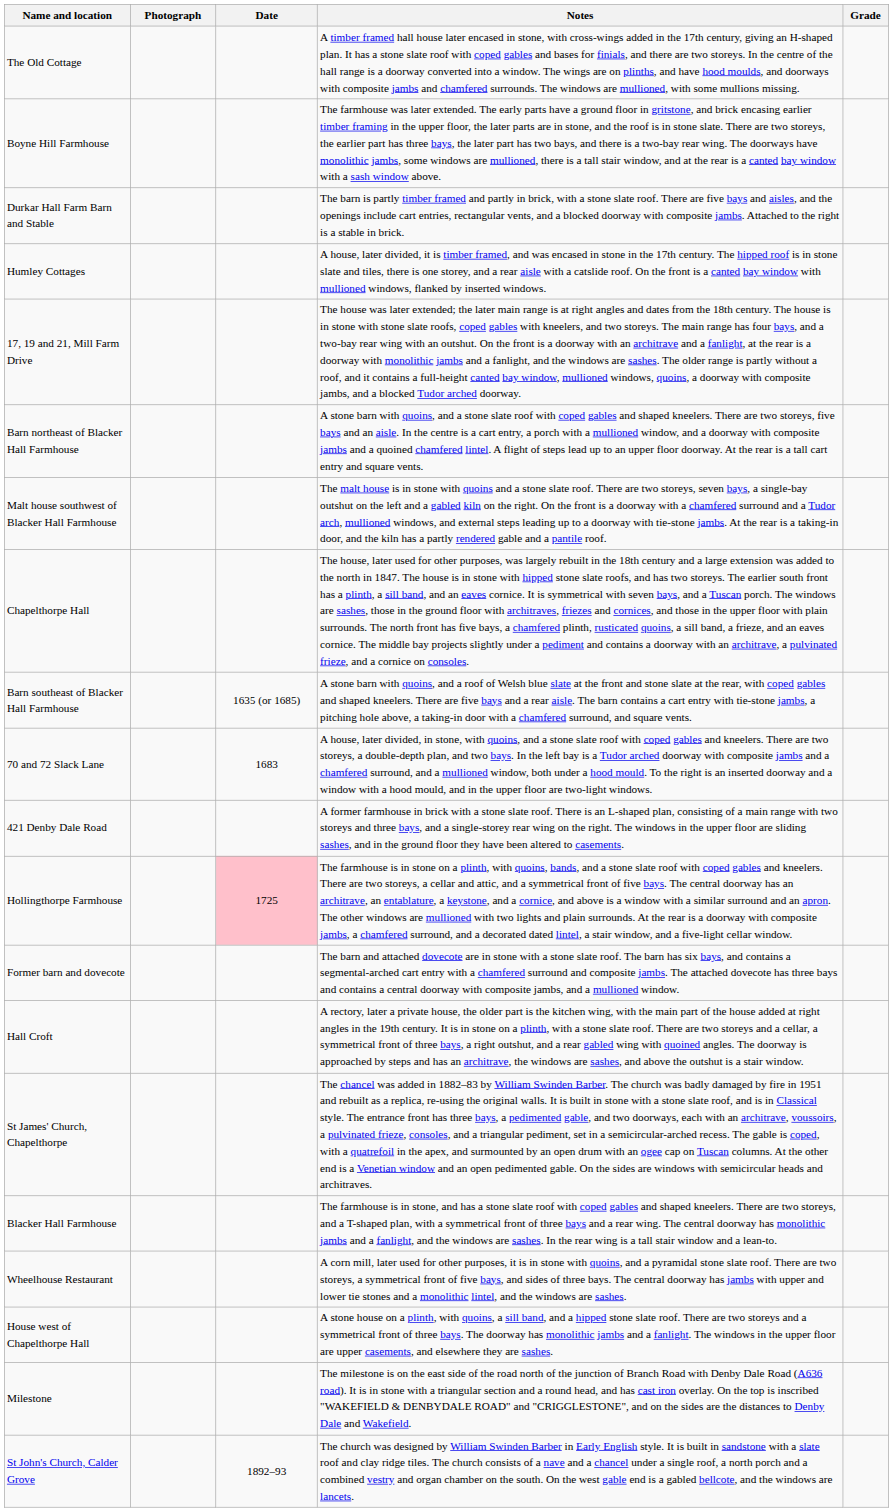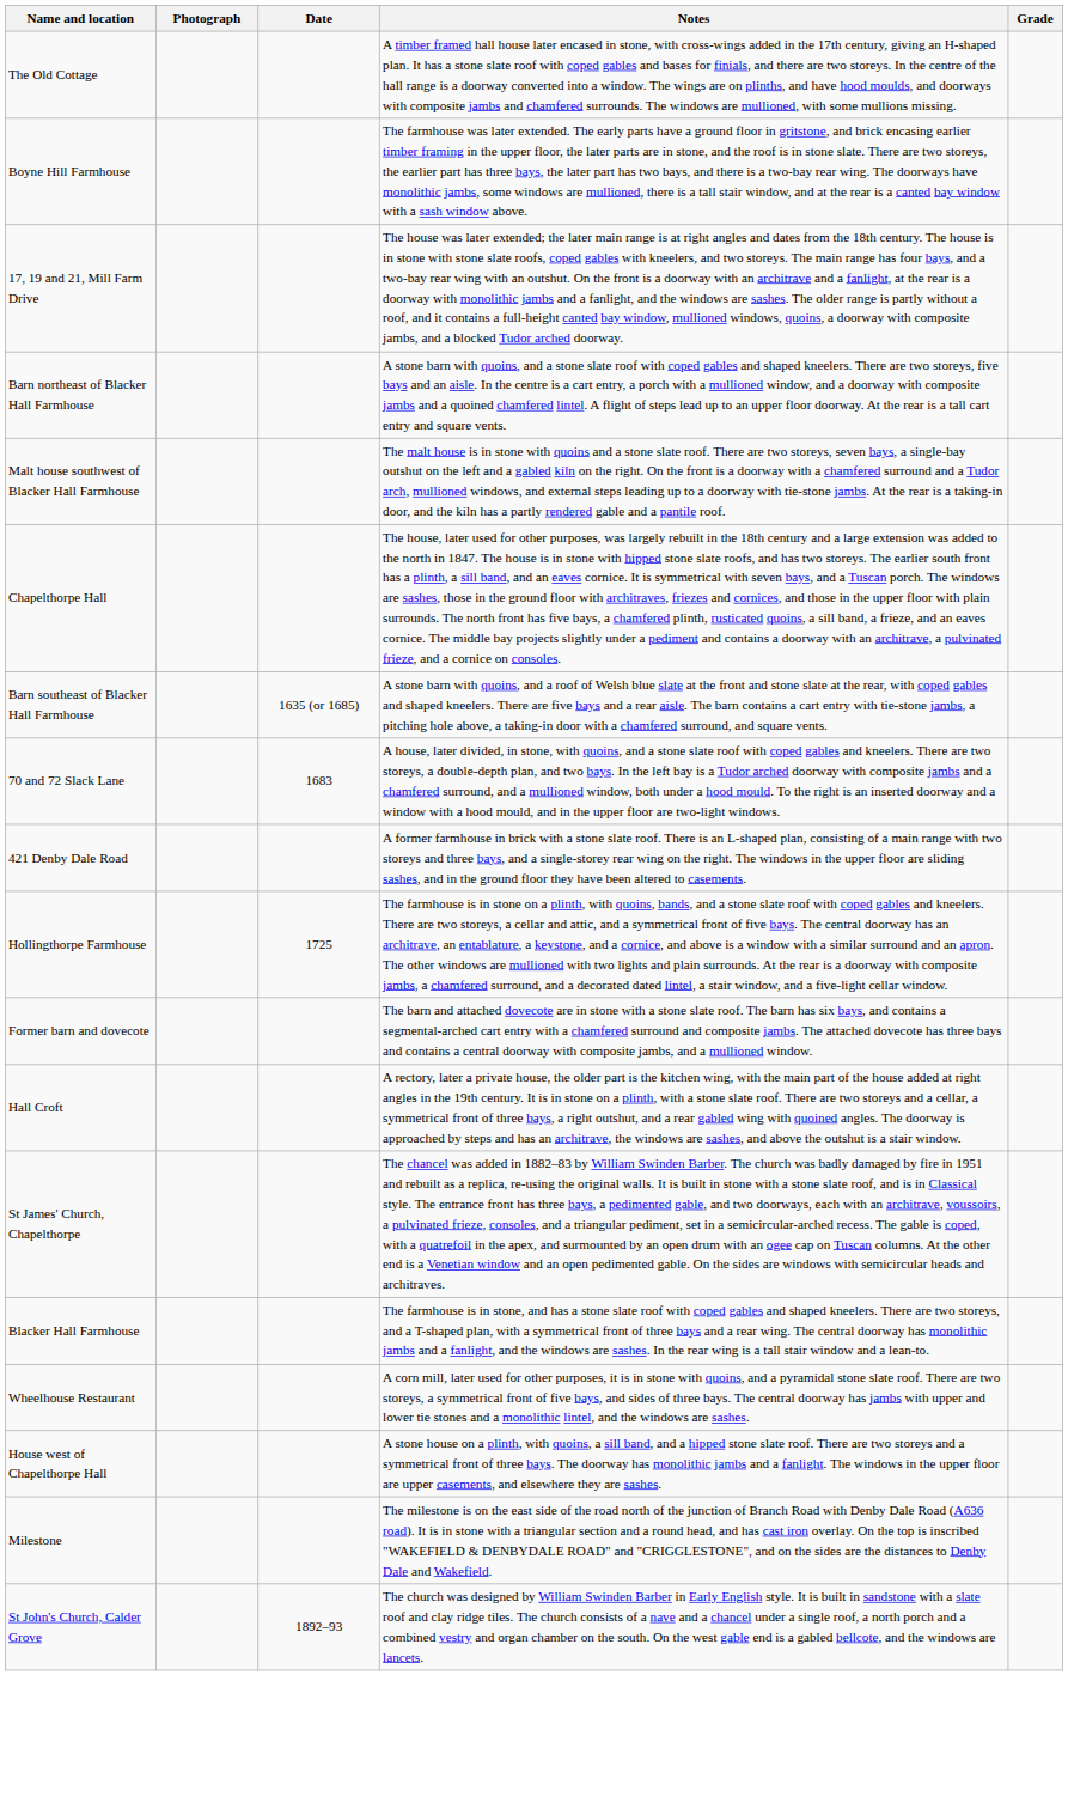 <table class="wikitable sortable plainrowheaders" style="width:100%; border:0; text-align:left; line-height:150%;">
 <tr>
 <th scope="col"  style="width:150px">Name and location</th>
 <th scope="col"  style="width:100px" class="unsortable">Photograph</th>
 <th scope="col"  style="width:120px">Date</th>
 <th scope="col"  style="width:650px" class="unsortable">Notes</th>
 <th scope="col"  style="width:50px">Grade</th>
 </tr>
 <tr>
 <td>The Old Cottage<br><small></small></td>
 <td></td>
 <td align="center"></td>
 <td>A <a href='#'>timber framed</a> hall house later encased in stone, with cross-wings added in the 17th century, giving an H-shaped plan.  It has a stone slate roof with <a href='#'>coped</a> <a href='#'>gables</a> and bases for <a href='#'>finials</a>, and there are two storeys.  In the centre of the hall range is a doorway converted into a window.  The wings are on <a href='#'>plinths</a>, and have <a href='#'>hood moulds</a>, and doorways with composite <a href='#'>jambs</a> and <a href='#'>chamfered</a> surrounds.  The windows are <a href='#'>mullioned</a>, with some mullions missing.</td>
 <td align="center" ></td>
 </tr>
 <tr>
 <td>Boyne Hill Farmhouse<br><small></small></td>
 <td></td>
 <td align="center"></td>
 <td>The farmhouse was later extended.  The early parts have a ground floor in <a href='#'>gritstone</a>, and brick encasing earlier <a href='#'>timber framing</a> in the upper floor, the later parts are in stone, and the roof is in stone slate.  There are two storeys, the earlier part has three <a href='#'>bays</a>, the later part has two bays, and there is a two-bay rear wing.  The doorways have <a href='#'>monolithic</a> <a href='#'>jambs</a>, some windows are <a href='#'>mullioned</a>, there is a tall stair window, and at the rear is a <a href='#'>canted</a> <a href='#'>bay window</a> with a <a href='#'>sash window</a> above.</td>
-<td align="center" ></td>
-</tr>
-<tr>
-<td>Durkar Hall Farm Barn and Stable<br><small></small></td>
-<td></td>
-<td align="center"></td>
-<td>The barn is partly <a href='#'>timber framed</a> and partly in brick, with a stone slate roof.  There are five <a href='#'>bays</a> and <a href='#'>aisles</a>, and the openings include cart entries, rectangular vents, and a blocked doorway with composite <a href='#'>jambs</a>.  Attached to the right is a stable in brick.</td>
-<td align="center" ></td>
-</tr>
-<tr>
-<td>Humley Cottages<br><small></small></td>
-<td></td>
-<td align="center"></td>
-<td>A house, later divided, it is <a href='#'>timber framed</a>, and was encased in stone in the 17th century.  The <a href='#'>hipped roof</a> is in stone slate and tiles, there is one storey, and a rear <a href='#'>aisle</a> with a catslide roof.  On the front is a <a href='#'>canted</a>  <a href='#'>bay window</a> with <a href='#'>mullioned</a> windows, flanked by inserted windows.</td>
 <td align="center" ></td>
 </tr>
 <tr>
 <td>17, 19 and 21, Mill Farm Drive<br><small></small></td>
 <td></td>
 <td align="center"></td>
 <td>The house was later extended; the later main range is at right angles and dates from the 18th century.  The house is in stone with stone slate roofs, <a href='#'>coped</a> <a href='#'>gables</a> with kneelers, and two storeys.  The main range has four <a href='#'>bays</a>, and a two-bay rear wing with an outshut.  On the front is a doorway with an <a href='#'>architrave</a> and a <a href='#'>fanlight</a>, at the rear is a doorway with <a href='#'>monolithic</a> <a href='#'>jambs</a> and a fanlight, and the windows are <a href='#'>sashes</a>.  The older range is partly without a roof, and it contains a full-height <a href='#'>canted</a> <a href='#'>bay window</a>, <a href='#'>mullioned</a> windows, <a href='#'>quoins</a>, a doorway with composite jambs, and a blocked <a href='#'>Tudor arched</a> doorway.</td>
 <td align="center" ></td>
 </tr>
 <tr>
 <td>Barn northeast of Blacker Hall Farmhouse<br><small></small></td>
 <td></td>
 <td align="center"></td>
 <td>A stone barn with <a href='#'>quoins</a>, and a stone slate roof with <a href='#'>coped</a> <a href='#'>gables</a> and shaped kneelers.  There are two storeys, five <a href='#'>bays</a> and an <a href='#'>aisle</a>.  In the centre is a cart entry, a porch with a <a href='#'>mullioned</a> window, and a doorway with composite <a href='#'>jambs</a> and a quoined <a href='#'>chamfered</a> <a href='#'>lintel</a>.  A flight of steps lead up to an upper floor doorway.  At the rear is a tall cart entry and square vents.</td>
 <td align="center" ></td>
 </tr>
 <tr>
 <td>Malt house southwest of Blacker Hall Farmhouse<br><small></small></td>
 <td></td>
 <td align="center"></td>
 <td>The <a href='#'>malt house</a> is in stone with <a href='#'>quoins</a> and a stone slate roof.  There are two storeys, seven <a href='#'>bays</a>, a single-bay outshut on the left and a <a href='#'>gabled</a> <a href='#'>kiln</a> on the right.  On the front is a doorway with a <a href='#'>chamfered</a> surround and a <a href='#'>Tudor arch</a>, <a href='#'>mullioned</a> windows, and external steps leading up to a doorway with tie-stone <a href='#'>jambs</a>.  At the rear is a taking-in door, and the kiln has a partly <a href='#'>rendered</a> gable and a <a href='#'>pantile</a> roof.</td>
 <td align="center" ></td>
 </tr>
 <tr>
 <td>Chapelthorpe Hall<br><small></small></td>
 <td></td>
 <td align="center"></td>
 <td>The house, later used for other purposes, was largely rebuilt in the 18th century and a large extension was added to the north in 1847.  The house is in stone with <a href='#'>hipped</a> stone slate roofs, and has two storeys.  The earlier south front has a <a href='#'>plinth</a>, a <a href='#'>sill band</a>, and an <a href='#'>eaves</a> cornice.  It is symmetrical with seven <a href='#'>bays</a>, and a <a href='#'>Tuscan</a> porch.  The windows are <a href='#'>sashes</a>, those in the ground floor with <a href='#'>architraves</a>, <a href='#'>friezes</a> and <a href='#'>cornices</a>, and those in the upper floor with plain surrounds.  The north front has five bays, a <a href='#'>chamfered</a> plinth, <a href='#'>rusticated</a> <a href='#'>quoins</a>, a sill band, a frieze, and an eaves cornice.  The middle bay projects slightly under a <a href='#'>pediment</a> and contains a doorway with an <a href='#'>architrave</a>, a <a href='#'>pulvinated frieze</a>, and a cornice on <a href='#'>consoles</a>.</td>
 <td align="center" ></td>
 </tr>
 <tr>
 <td>Barn southeast of Blacker Hall Farmhouse<br><small></small></td>
 <td></td>
 <td align="center">1635 (or 1685)</td>
 <td>A stone barn with <a href='#'>quoins</a>, and a roof of Welsh blue <a href='#'>slate</a> at the front and stone slate at the rear, with <a href='#'>coped</a> <a href='#'>gables</a> and shaped kneelers.  There are five <a href='#'>bays</a> and a rear <a href='#'>aisle</a>.  The barn contains a cart entry with tie-stone <a href='#'>jambs</a>, a pitching hole above, a taking-in door with a <a href='#'>chamfered</a> surround, and square vents.</td>
 <td align="center" ></td>
 </tr>
 <tr>
 <td>70 and 72 Slack Lane<br><small></small></td>
 <td></td>
 <td align="center">1683</td>
 <td>A house, later divided, in stone, with <a href='#'>quoins</a>, and a stone slate roof with <a href='#'>coped</a> <a href='#'>gables</a> and kneelers.  There are two storeys, a double-depth plan, and two <a href='#'>bays</a>.  In the left bay is a <a href='#'>Tudor arched</a> doorway with composite <a href='#'>jambs</a> and a <a href='#'>chamfered</a> surround, and a <a href='#'>mullioned</a> window, both under a <a href='#'>hood mould</a>.  To the right is an inserted doorway and a window with a hood mould, and in the upper floor are two-light windows.</td>
 <td align="center" ></td>
 </tr>
 <tr>
 <td>421 Denby Dale Road<br><small></small></td>
 <td></td>
 <td align="center"></td>
 <td>A former farmhouse in brick with a stone slate roof.  There is an L-shaped plan, consisting of a main range with two storeys and three <a href='#'>bays</a>, and a single-storey rear wing on the right.  The windows in the upper floor are sliding <a href='#'>sashes</a>, and in the ground floor they have been altered to <a href='#'>casements</a>.</td>
 <td align="center" ></td>
 </tr>
 <tr>
 <td>Hollingthorpe Farmhouse<br><small></small></td>
 <td></td>
-<td align="center" style="background: pink;">1725</td>
+<td align="center">1725</td>
 <td>The farmhouse is in stone on a <a href='#'>plinth</a>, with <a href='#'>quoins</a>, <a href='#'>bands</a>, and a stone slate roof with <a href='#'>coped</a> <a href='#'>gables</a> and kneelers.  There are two storeys, a cellar and attic, and a symmetrical front of five <a href='#'>bays</a>.  The central doorway has an <a href='#'>architrave</a>, an <a href='#'>entablature</a>, a <a href='#'>keystone</a>, and a <a href='#'>cornice</a>, and above is a window with a similar surround and an <a href='#'>apron</a>.  The other windows are <a href='#'>mullioned</a> with two lights and plain surrounds.  At the rear is a doorway with composite <a href='#'>jambs</a>, a <a href='#'>chamfered</a> surround,  and a decorated dated <a href='#'>lintel</a>, a stair window, and a five-light cellar window.</td>
 <td align="center" ></td>
 </tr>
 <tr>
 <td>Former barn and dovecote<br><small></small></td>
 <td></td>
 <td align="center"></td>
 <td>The barn and attached <a href='#'>dovecote</a> are in stone with a stone slate roof.  The barn has six <a href='#'>bays</a>, and contains a segmental-arched cart entry with a <a href='#'>chamfered</a> surround and composite <a href='#'>jambs</a>.  The attached dovecote has three bays and contains a central doorway with composite jambs, and a <a href='#'>mullioned</a> window.</td>
 <td align="center" ></td>
 </tr>
 <tr>
 <td>Hall Croft<br><small></small></td>
 <td></td>
 <td align="center"></td>
 <td>A rectory, later a private house, the older part is the kitchen wing, with the main part of the house added at right angles in the 19th century.  It is in stone on a <a href='#'>plinth</a>, with a stone slate roof.  There are two storeys and a cellar, a symmetrical front of three <a href='#'>bays</a>, a right outshut, and a rear <a href='#'>gabled</a> wing with <a href='#'>quoined</a> angles.  The doorway is approached by steps and has an <a href='#'>architrave</a>, the windows are <a href='#'>sashes</a>, and above the outshut is a stair window.</td>
 <td align="center" ></td>
 </tr>
 <tr>
 <td>St James' Church, Chapelthorpe<br><small></small></td>
 <td></td>
 <td align="center"></td>
 <td>The <a href='#'>chancel</a> was added in 1882–83 by <a href='#'>William Swinden Barber</a>.  The church was badly damaged by fire in 1951 and rebuilt as a replica, re-using the original walls.  It is built in stone with a stone slate roof, and is in <a href='#'>Classical</a> style.  The entrance front has three <a href='#'>bays</a>, a <a href='#'>pedimented</a> <a href='#'>gable</a>, and two doorways, each with an <a href='#'>architrave</a>, <a href='#'>voussoirs</a>, a <a href='#'>pulvinated frieze</a>, <a href='#'>consoles</a>, and a triangular pediment, set in a semicircular-arched recess.  The gable is <a href='#'>coped</a>, with a <a href='#'>quatrefoil</a> in the apex, and surmounted by an open drum with an <a href='#'>ogee</a> cap on <a href='#'>Tuscan</a> columns.  At the other end is a <a href='#'>Venetian window</a> and an open pedimented gable.  On the sides are windows with semicircular heads and architraves.</td>
 <td align="center" ></td>
 </tr>
 <tr>
 <td>Blacker Hall Farmhouse<br><small></small></td>
 <td></td>
 <td align="center"></td>
 <td>The farmhouse is in stone, and has a stone slate roof with <a href='#'>coped</a> <a href='#'>gables</a> and shaped kneelers.  There are two storeys, and a T-shaped plan, with a symmetrical front of three <a href='#'>bays</a> and a rear wing.  The central doorway has <a href='#'>monolithic</a> <a href='#'>jambs</a> and a <a href='#'>fanlight</a>, and the windows are <a href='#'>sashes</a>.  In the rear wing is a tall stair window and a lean-to.</td>
 <td align="center" ></td>
 </tr>
 <tr>
 <td>Wheelhouse Restaurant<br><small></small></td>
 <td></td>
 <td align="center"></td>
 <td>A corn mill, later used for other purposes, it is in stone with <a href='#'>quoins</a>, and a pyramidal stone slate roof.  There are two storeys, a symmetrical front of five <a href='#'>bays</a>, and sides of three bays.  The central doorway has <a href='#'>jambs</a> with upper and lower tie stones and a <a href='#'>monolithic</a> <a href='#'>lintel</a>, and the windows are <a href='#'>sashes</a>.</td>
 <td align="center" ></td>
 </tr>
 <tr>
 <td>House west of Chapelthorpe Hall<br><small></small></td>
 <td></td>
 <td align="center"></td>
 <td>A stone house on a <a href='#'>plinth</a>, with <a href='#'>quoins</a>, a <a href='#'>sill band</a>, and a <a href='#'>hipped</a> stone slate roof.  There are two storeys and a symmetrical front of three <a href='#'>bays</a>.  The doorway has <a href='#'>monolithic</a> <a href='#'>jambs</a> and a <a href='#'>fanlight</a>.  The windows in the upper floor are upper <a href='#'>casements</a>, and elsewhere they are <a href='#'>sashes</a>.</td>
 <td align="center" ></td>
 </tr>
 <tr>
 <td>Milestone<br><small></small></td>
 <td></td>
 <td align="center"></td>
 <td>The milestone is on the east side of the road north of the junction of Branch Road with Denby Dale Road (<a href='#'>A636 road</a>).  It is in stone with a triangular section and a round head, and has <a href='#'>cast iron</a> overlay.  On the top is inscribed "WAKEFIELD & DENBYDALE ROAD" and "CRIGGLESTONE", and on the sides are the distances to <a href='#'>Denby Dale</a> and <a href='#'>Wakefield</a>.</td>
 <td align="center" ></td>
 </tr>
 <tr>
 <td><a href='#'>St John's Church, Calder Grove</a><br><small></small></td>
 <td></td>
 <td align="center">1892–93</td>
 <td>The church was designed by <a href='#'>William Swinden Barber</a> in <a href='#'>Early English</a> style.  It is built in <a href='#'>sandstone</a> with a <a href='#'>slate</a> roof and clay ridge tiles.  The church consists of a <a href='#'>nave</a> and a <a href='#'>chancel</a> under a single roof, a north porch and a combined <a href='#'>vestry</a> and organ chamber on the south.  On the west <a href='#'>gable</a> end is a gabled <a href='#'>bellcote</a>, and the windows are <a href='#'>lancets</a>.</td>
 <td align="center" ></td>
 </tr>
 <tr>
 </tr>
 </table>
